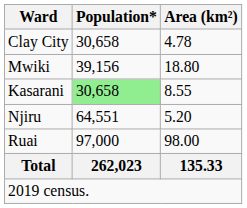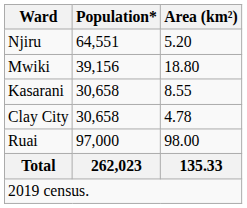 <table class="wikitable">
 <tr>
 <th>Ward</th>
 <th>Population*</th>
 <th>Area (km²)</th>
 </tr>
 <tr>
-<td>Clay City</td>
-<td>30,658</td>
-<td>4.78</td>
+<td>Njiru</td>
+<td>64,551</td>
+<td>5.20</td>
 </tr>
 <tr>
 <td>Mwiki</td>
 <td>39,156</td>
 <td>18.80</td>
 </tr>
 <tr>
 <td>Kasarani</td>
-<td style="background: lightgreen;">30,658</td>
+<td>30,658</td>
 <td>8.55</td>
 </tr>
 <tr>
-<td>Njiru</td>
-<td>64,551</td>
-<td>5.20</td>
+<td>Clay City</td>
+<td>30,658</td>
+<td>4.78</td>
 </tr>
 <tr>
 <td>Ruai</td>
 <td>97,000</td>
 <td>98.00</td>
 </tr>
 <tr>
 <th>Total</th>
 <th><strong>262,023</strong></th>
 <th><strong>135.33</strong></th>
 </tr>
 <tr>
 <td colspan="3">2019 census.</td>
 </tr>
 </table>
